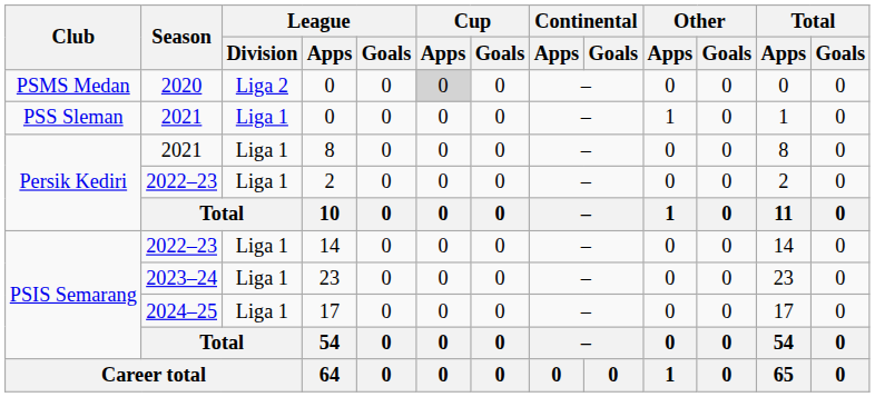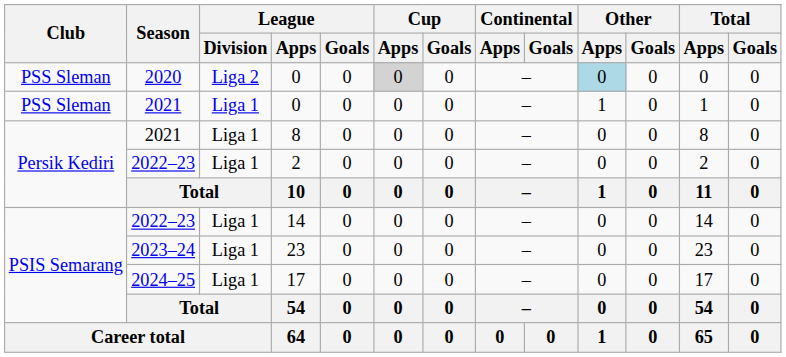 <table class="wikitable" style="text-align: center">
 <tr>
 <th rowspan="2">Club</th>
 <th rowspan="2">Season</th>
 <th colspan="3">League</th>
 <th colspan="2">Cup</th>
 <th colspan="2">Continental</th>
 <th colspan="2">Other</th>
 <th colspan="2">Total</th>
 </tr>
 <tr>
 <th>Division</th>
 <th>Apps</th>
 <th>Goals</th>
 <th>Apps</th>
 <th>Goals</th>
 <th>Apps</th>
 <th>Goals</th>
 <th>Apps</th>
 <th>Goals</th>
 <th>Apps</th>
 <th>Goals</th>
 </tr>
 <tr>
-<td rowspan="1"><a href='#'>PSMS Medan</a></td>
+<td><a href='#'>PSS Sleman</a></td>
 <td><a href='#'>2020</a></td>
 <td rowspan="1" valign="center"><a href='#'>Liga 2</a></td>
 <td>0</td>
 <td>0</td>
 <td style="background: lightgrey;">0</td>
 <td>0</td>
 <td colspan="2">–</td>
-<td>0</td>
+<td style="background: lightblue;">0</td>
 <td>0</td>
 <td>0</td>
 <td>0</td>
 </tr>
 <tr>
 <td><a href='#'>PSS Sleman</a></td>
 <td><a href='#'>2021</a></td>
 <td><a href='#'>Liga 1</a></td>
 <td>0</td>
 <td>0</td>
 <td>0</td>
 <td>0</td>
 <td colspan="2">–</td>
 <td>1</td>
 <td>0</td>
 <td>1</td>
 <td>0</td>
 </tr>
 <tr>
 <td rowspan="3"><a href='#'>Persik Kediri</a></td>
 <td>2021</td>
 <td>Liga 1</td>
 <td>8</td>
 <td>0</td>
 <td>0</td>
 <td>0</td>
 <td colspan="2">–</td>
 <td>0</td>
 <td>0</td>
 <td>8</td>
 <td>0</td>
 </tr>
 <tr>
 <td><a href='#'>2022–23</a></td>
 <td rowspan="1" valign="center">Liga 1</td>
 <td>2</td>
 <td>0</td>
 <td>0</td>
 <td>0</td>
 <td colspan=2>–</td>
 <td>0</td>
 <td>0</td>
 <td>2</td>
 <td>0</td>
 </tr>
 <tr>
 <th colspan="2">Total</th>
 <th>10</th>
 <th>0</th>
 <th>0</th>
 <th>0</th>
 <th colspan="2">–</th>
 <th>1</th>
 <th>0</th>
 <th>11</th>
 <th>0</th>
 </tr>
 <tr>
 <td rowspan="4"><a href='#'>PSIS Semarang</a></td>
 <td><a href='#'>2022–23</a></td>
 <td>Liga 1</td>
 <td>14</td>
 <td>0</td>
 <td>0</td>
 <td>0</td>
 <td colspan="2">–</td>
 <td>0</td>
 <td>0</td>
 <td>14</td>
 <td>0</td>
 </tr>
 <tr>
 <td><a href='#'>2023–24</a></td>
 <td>Liga 1</td>
 <td>23</td>
 <td>0</td>
 <td>0</td>
 <td>0</td>
 <td colspan="2">–</td>
 <td>0</td>
 <td>0</td>
 <td>23</td>
 <td>0</td>
 </tr>
 <tr>
 <td><a href='#'>2024–25</a></td>
 <td>Liga 1</td>
 <td>17</td>
 <td>0</td>
 <td>0</td>
 <td>0</td>
 <td colspan="2">–</td>
 <td>0</td>
 <td>0</td>
 <td>17</td>
 <td>0</td>
 </tr>
 <tr>
 <th colspan="2">Total</th>
 <th>54</th>
 <th>0</th>
 <th>0</th>
 <th>0</th>
 <th colspan="2">–</th>
 <th>0</th>
 <th>0</th>
 <th>54</th>
 <th>0</th>
 </tr>
 <tr>
 <th colspan=3>Career total</th>
 <th>64</th>
 <th>0</th>
 <th>0</th>
 <th>0</th>
 <th>0</th>
 <th>0</th>
 <th>1</th>
 <th>0</th>
 <th>65</th>
 <th>0</th>
 </tr>
 </table>
